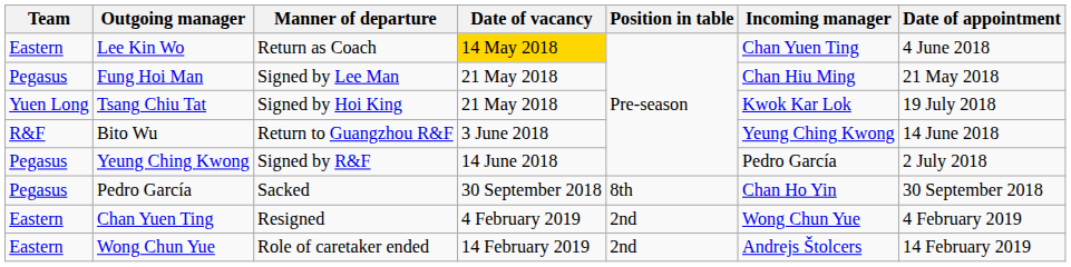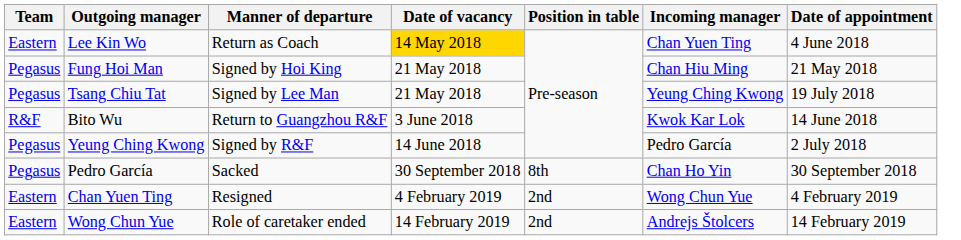 <table class="wikitable">
 <tr>
 <th>Team</th>
 <th>Outgoing manager</th>
 <th>Manner of departure</th>
 <th>Date of vacancy</th>
 <th>Position in table</th>
 <th>Incoming manager</th>
 <th>Date of appointment</th>
 </tr>
 <tr>
 <td><a href='#'>Eastern</a></td>
 <td><a href='#'>Lee Kin Wo</a></td>
 <td>Return as Coach</td>
 <td style="background: gold;">14 May 2018</td>
 <td rowspan=5>Pre-season</td>
 <td><a href='#'>Chan Yuen Ting</a></td>
 <td>4 June 2018</td>
 </tr>
 <tr>
 <td><a href='#'>Pegasus</a></td>
 <td><a href='#'>Fung Hoi Man</a></td>
-<td>Signed by <a href='#'>Lee Man</a></td>
+<td>Signed by <a href='#'>Hoi King</a></td>
 <td>21 May 2018</td>
 <td><a href='#'>Chan Hiu Ming</a></td>
 <td>21 May 2018</td>
 </tr>
 <tr>
-<td><a href='#'>Yuen Long</a></td>
+<td><a href='#'>Pegasus</a></td>
 <td><a href='#'>Tsang Chiu Tat</a></td>
-<td>Signed by <a href='#'>Hoi King</a></td>
+<td>Signed by <a href='#'>Lee Man</a></td>
 <td>21 May 2018</td>
-<td><a href='#'>Kwok Kar Lok</a></td>
+<td><a href='#'>Yeung Ching Kwong</a></td>
 <td>19 July 2018</td>
 </tr>
 <tr>
 <td> <a href='#'>R&F</a></td>
 <td> Bito Wu</td>
 <td>Return to <a href='#'>Guangzhou R&F</a></td>
 <td>3 June 2018</td>
-<td><a href='#'>Yeung Ching Kwong</a></td>
+<td><a href='#'>Kwok Kar Lok</a></td>
 <td>14 June 2018</td>
 </tr>
 <tr>
 <td><a href='#'>Pegasus</a></td>
 <td><a href='#'>Yeung Ching Kwong</a></td>
 <td>Signed by <a href='#'>R&F</a></td>
 <td>14 June 2018</td>
 <td> Pedro García</td>
 <td>2 July 2018</td>
 </tr>
 <tr>
 <td><a href='#'>Pegasus</a></td>
 <td> Pedro García</td>
 <td>Sacked</td>
 <td>30 September 2018</td>
 <td>8th</td>
 <td><a href='#'>Chan Ho Yin</a></td>
 <td>30 September 2018</td>
 </tr>
 <tr>
 <td><a href='#'>Eastern</a></td>
 <td><a href='#'>Chan Yuen Ting</a></td>
 <td>Resigned</td>
 <td>4 February 2019</td>
 <td>2nd</td>
 <td><a href='#'>Wong Chun Yue</a></td>
 <td>4 February 2019</td>
 </tr>
 <tr>
 <td><a href='#'>Eastern</a></td>
 <td><a href='#'>Wong Chun Yue</a></td>
 <td>Role of caretaker ended</td>
 <td>14 February 2019</td>
 <td>2nd</td>
 <td> <a href='#'>Andrejs Štolcers</a></td>
 <td>14 February 2019</td>
 </tr>
 </table>
